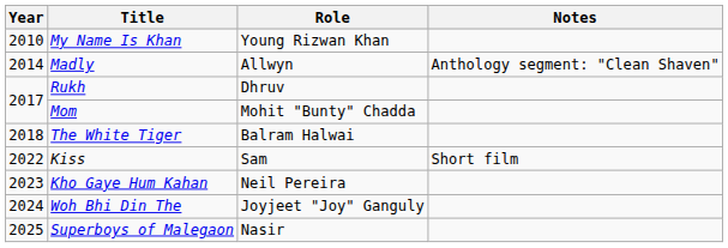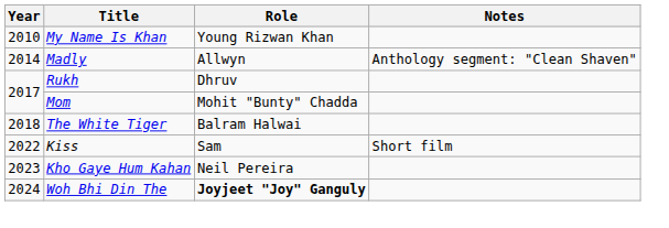 <table class="wikitable sortable plainrowheaders">
 <tr style="background:#ccc; text-align:center;">
 <th scope="col">Year</th>
 <th scope="col">Title</th>
 <th scope="col">Role</th>
 <th scope="col" class="unsortable">Notes</th>
 </tr>
 <tr>
 <td>2010</td>
 <td scope="row"><em><a href='#'>My Name Is Khan</a></em></td>
 <td>Young Rizwan Khan</td>
 <td></td>
 </tr>
 <tr>
 <td>2014</td>
 <td scope="row"><em><a href='#'>Madly</a></em></td>
 <td>Allwyn</td>
 <td>Anthology segment: "Clean Shaven"</td>
 </tr>
 <tr>
 <td rowspan=2>2017</td>
 <td scope="row"><em><a href='#'>Rukh</a></em></td>
 <td>Dhruv</td>
 <td></td>
 </tr>
 <tr>
 <td scope="row"><em><a href='#'>Mom</a></em></td>
 <td>Mohit "Bunty" Chadda</td>
 <td></td>
 </tr>
 <tr>
 <td>2018</td>
 <td scope="row"><em><a href='#'>The White Tiger</a></em></td>
 <td>Balram Halwai</td>
 <td></td>
 </tr>
 <tr>
 <td>2022</td>
 <td scope="row"><em>Kiss</em></td>
 <td>Sam</td>
 <td>Short film</td>
 </tr>
 <tr>
 <td>2023</td>
 <td scope="row"><em><a href='#'>Kho Gaye Hum Kahan</a></em></td>
 <td>Neil Pereira</td>
 <td></td>
 </tr>
 <tr>
 <td>2024</td>
 <td scope="row"><em><a href='#'>Woh Bhi Din The</a></em></td>
-<td>Joyjeet "Joy" Ganguly</td>
-<td></td>
-</tr>
-<tr>
-<td>2025</td>
-<td><em><a href='#'>Superboys of Malegaon</a></em></td>
-<td>Nasir</td>
+<td><strong>Joyjeet "Joy" Ganguly</strong></td>
 <td></td>
 </tr>
 </table>
